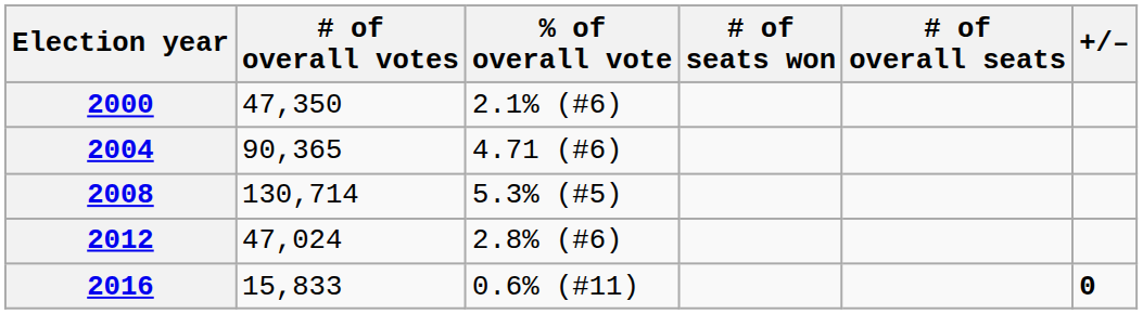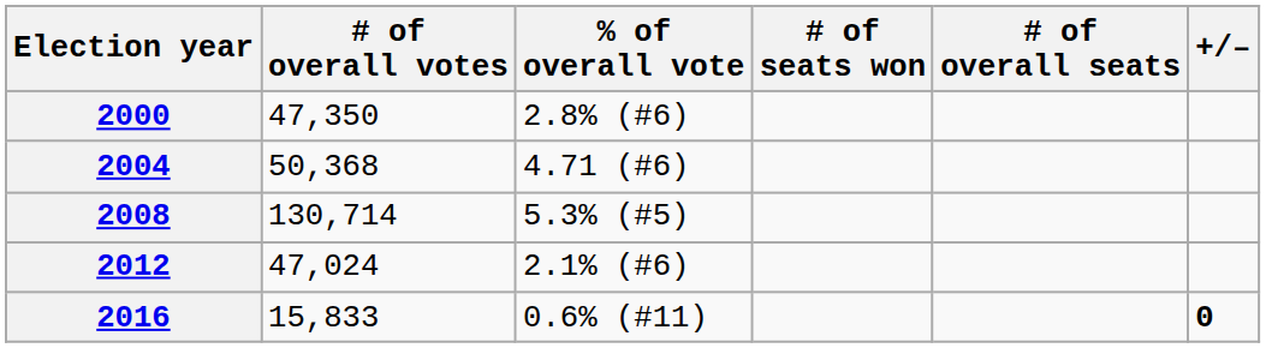 <table class=wikitable>
 <tr>
 <th>Election year</th>
 <th># of<br>overall votes</th>
 <th>% of<br>overall vote</th>
 <th># of<br>seats won</th>
 <th># of<br>overall seats</th>
 <th>+/–</th>
 </tr>
 <tr>
 <th><a href='#'>2000</a></th>
 <td>47,350</td>
-<td>2.1% (#6)</td>
+<td>2.8% (#6)</td>
 <td></td>
 <td></td>
 <td></td>
 </tr>
 <tr>
 <th><a href='#'>2004</a></th>
-<td>90,365</td>
+<td>50,368</td>
 <td>4.71 (#6)</td>
 <td></td>
 <td></td>
 <td></td>
 </tr>
 <tr>
 <th><a href='#'>2008</a></th>
 <td>130,714</td>
 <td>5.3% (#5)</td>
 <td></td>
 <td></td>
 <td></td>
 </tr>
 <tr>
 <th><a href='#'>2012</a></th>
 <td>47,024</td>
-<td>2.8% (#6)</td>
+<td>2.1% (#6)</td>
 <td></td>
 <td></td>
 <td></td>
 </tr>
 <tr>
 <th><a href='#'>2016</a></th>
 <td>15,833</td>
 <td>0.6% (#11)</td>
 <td></td>
 <td></td>
 <td><strong> 0</strong></td>
 </tr>
 </table>
